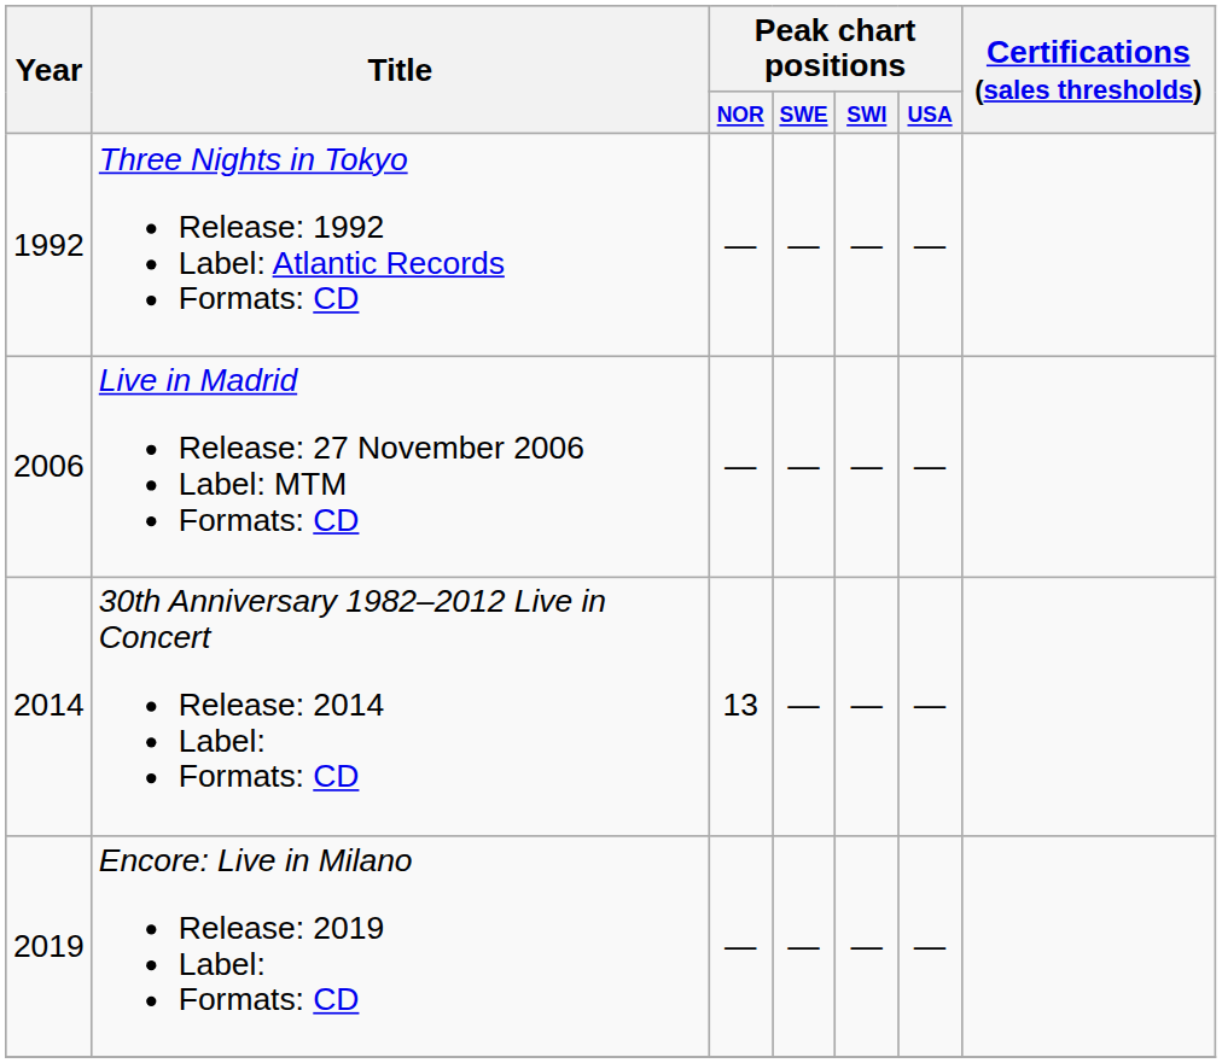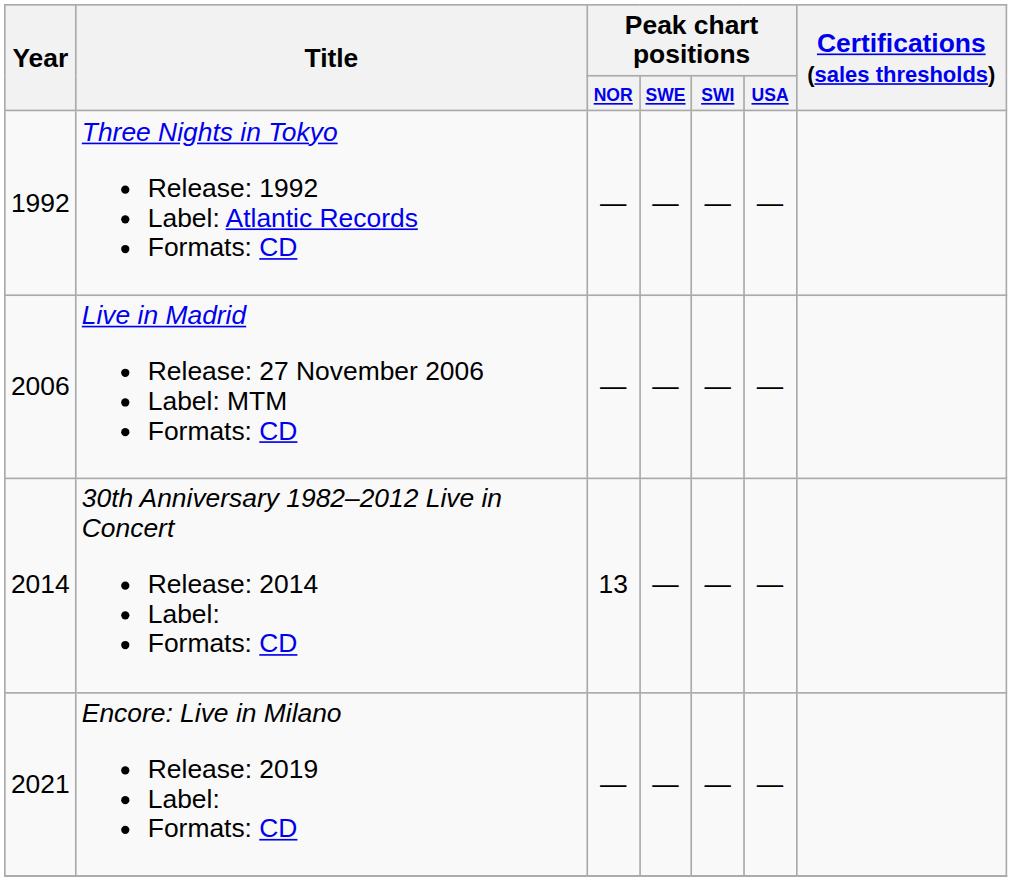 <table class="wikitable">
 <tr>
 <th rowspan="2">Year</th>
 <th rowspan="2">Title</th>
 <th colspan="4">Peak chart positions</th>
 <th rowspan="2" width="120"><a href='#'>Certifications</a><br><small>(<a href='#'>sales thresholds</a>)</small></th>
 </tr>
 <tr>
 <th style="width:2em;font-size:80%"><small><a href='#'>NOR</a></small></th>
 <th style="width:2em;font-size:80%"><small><a href='#'>SWE</a></small></th>
 <th style="width:2em;font-size:80%"><small><a href='#'>SWI</a></small></th>
 <th style="width:2em;font-size:80%"><small><a href='#'>USA</a></small></th>
 </tr>
 <tr>
 <td rowspan="1" align="center">1992</td>
 <td><em><a href='#'>Three Nights in Tokyo</a></em><br><ul><li>Release:  1992</li><li>Label: <a href='#'>Atlantic Records</a></li><li>Formats: <a href='#'>CD</a></li></ul></td>
 <td align="center">—</td>
 <td align="center">—</td>
 <td align="center">—</td>
 <td align="center">—</td>
 <td></td>
 </tr>
 <tr>
 <td rowspan="1" align="center">2006</td>
 <td><em><a href='#'>Live in Madrid</a></em><br><ul><li>Release: 27 November 2006</li><li>Label: MTM</li><li>Formats: <a href='#'>CD</a></li></ul></td>
 <td align="center">—</td>
 <td align="center">—</td>
 <td align="center">—</td>
 <td align="center">—</td>
 <td></td>
 </tr>
 <tr>
 <td rowspan="1" align="center">2014</td>
 <td><em>30th Anniversary 1982–2012 Live in Concert</em><br><ul><li>Release:  2014</li><li>Label:</li><li>Formats: <a href='#'>CD</a></li></ul></td>
 <td align="center">13</td>
 <td align="center">—</td>
 <td align="center">—</td>
 <td align="center">—</td>
 <td></td>
 </tr>
 <tr>
-<td rowspan="1" align="center">2019</td>
+<td rowspan="1" align="center">2021</td>
 <td><em>Encore: Live in Milano</em><br><ul><li>Release:  2019</li><li>Label:</li><li>Formats: <a href='#'>CD</a></li></ul></td>
 <td align="center">—</td>
 <td align="center">—</td>
 <td align="center">—</td>
 <td align="center">—</td>
 <td></td>
 </tr>
 <tr>
 </tr>
 </table>
